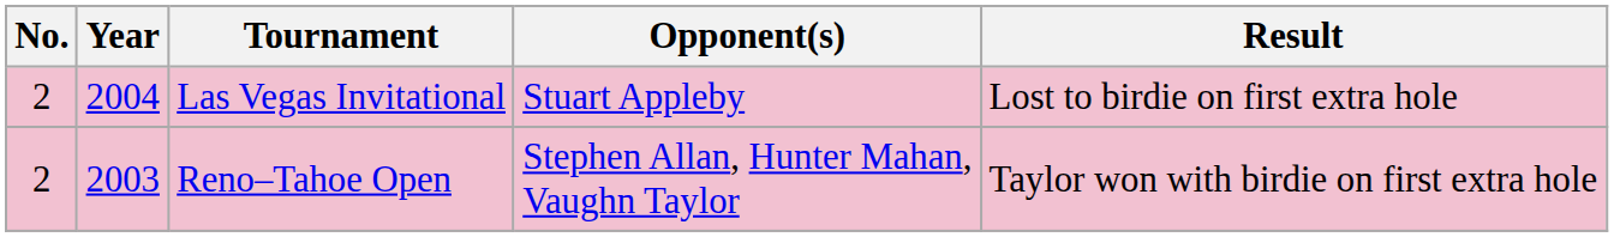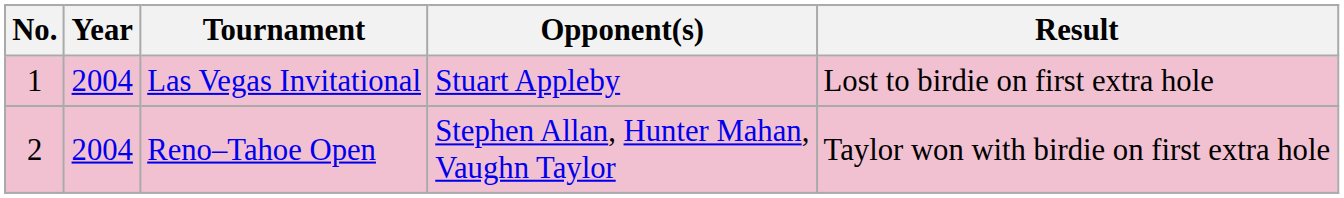 <table class="wikitable" style="font-size:95%;">
 <tr>
 <th>No.</th>
 <th>Year</th>
 <th>Tournament</th>
 <th>Opponent(s)</th>
 <th>Result</th>
 </tr>
 <tr style="background:#F2C1D1;">
-<td align=center>2</td>
+<td align=center>1</td>
 <td><a href='#'>2004</a></td>
 <td><a href='#'>Las Vegas Invitational</a></td>
 <td> <a href='#'>Stuart Appleby</a></td>
 <td>Lost to birdie on first extra hole</td>
 </tr>
 <tr style="background:#F2C1D1;">
 <td align=center>2</td>
-<td><a href='#'>2003</a></td>
+<td><a href='#'>2004</a></td>
 <td><a href='#'>Reno–Tahoe Open</a></td>
 <td> <a href='#'>Stephen Allan</a>,  <a href='#'>Hunter Mahan</a>,<br> <a href='#'>Vaughn Taylor</a></td>
 <td>Taylor won with birdie on first extra hole</td>
 </tr>
 </table>
